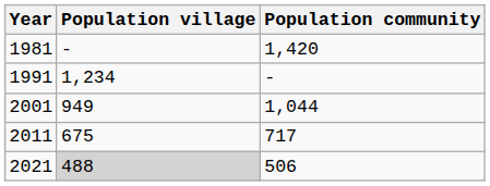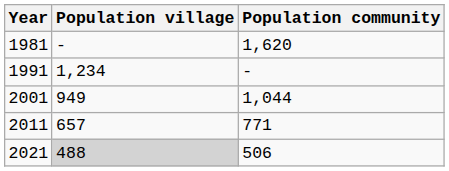 <table class="wikitable">
 <tr>
 <th>Year</th>
 <th>Population village</th>
 <th>Population community</th>
 </tr>
 <tr>
 <td>1981</td>
 <td>-</td>
-<td>1,420</td>
+<td>1,620</td>
 </tr>
 <tr>
 <td>1991</td>
 <td>1,234</td>
 <td>-</td>
 </tr>
 <tr>
 <td>2001</td>
 <td>949</td>
 <td>1,044</td>
 </tr>
 <tr>
 <td>2011</td>
-<td>675</td>
-<td>717</td>
+<td>657</td>
+<td>771</td>
 </tr>
 <tr>
 <td>2021</td>
 <td style="background: lightgrey;">488</td>
 <td>506</td>
 </tr>
 </table>
